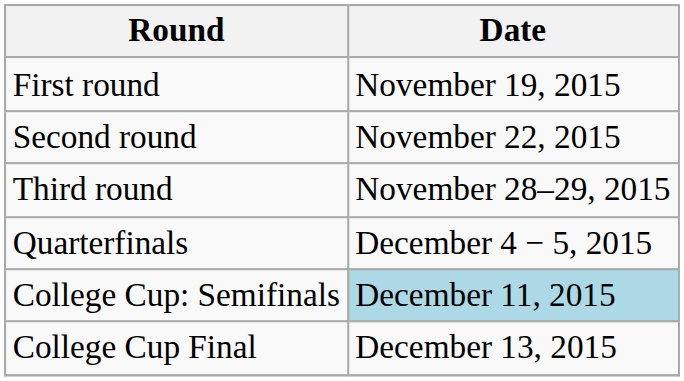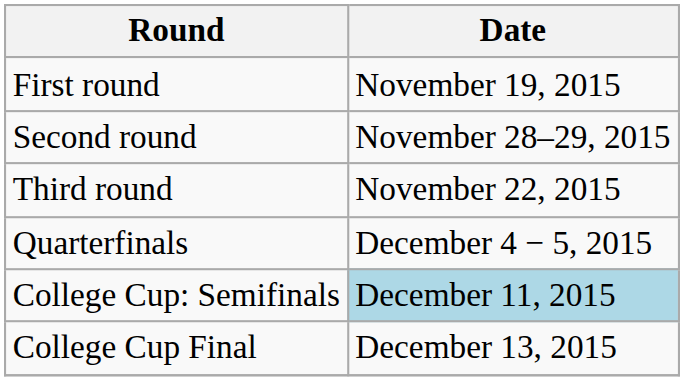 <table class="wikitable">
 <tr>
 <th>Round</th>
 <th>Date</th>
 </tr>
 <tr>
 <td>First round</td>
 <td>November 19, 2015</td>
 </tr>
 <tr>
 <td>Second round</td>
-<td>November 22, 2015</td>
+<td>November 28–29, 2015</td>
 </tr>
 <tr>
 <td>Third round</td>
-<td>November 28–29, 2015</td>
+<td>November 22, 2015</td>
 </tr>
 <tr>
 <td>Quarterfinals</td>
 <td>December 4 − 5, 2015</td>
 </tr>
 <tr>
 <td>College Cup: Semifinals</td>
 <td style="background: lightblue;">December 11, 2015</td>
 </tr>
 <tr>
 <td>College Cup Final</td>
 <td>December 13, 2015</td>
 </tr>
 <tr>
 </tr>
 </table>
